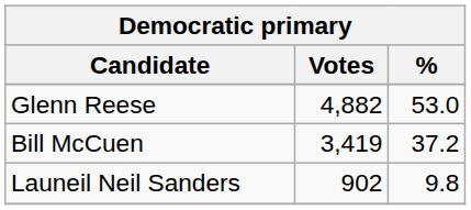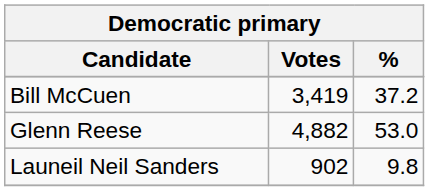 <table class="wikitable" align="left" style="margin: 1em 1em 1em 0; font-size: 95%;">
 <tr>
 <th colspan="3">Democratic primary</th>
 </tr>
 <tr>
 <th colspan="1" style="width: 170px">Candidate</th>
 <th style="width: 50px">Votes</th>
 <th style="width: 40px">%</th>
 </tr>
 <tr>
 </tr>
 <tr>
+<td>Bill McCuen</td>
+<td align="right">3,419</td>
+<td align="right">37.2</td>
+</tr>
+<tr>
 <td>Glenn Reese</td>
 <td align="right">4,882</td>
 <td align="right">53.0</td>
-</tr>
-<tr>
-<td>Bill McCuen</td>
-<td align="right">3,419</td>
-<td align="right">37.2</td>
 </tr>
 <tr>
 <td>Launeil Neil Sanders</td>
 <td align="right">902</td>
 <td align="right">9.8</td>
 </tr>
 <tr>
 </tr>
 </table>
